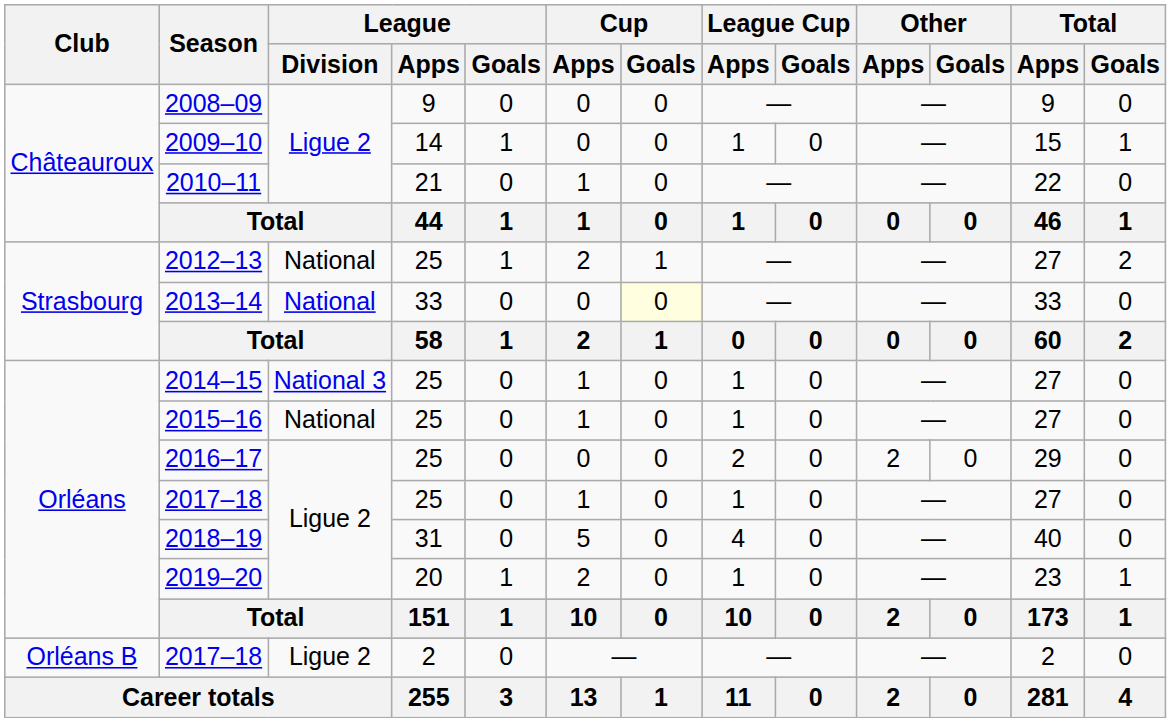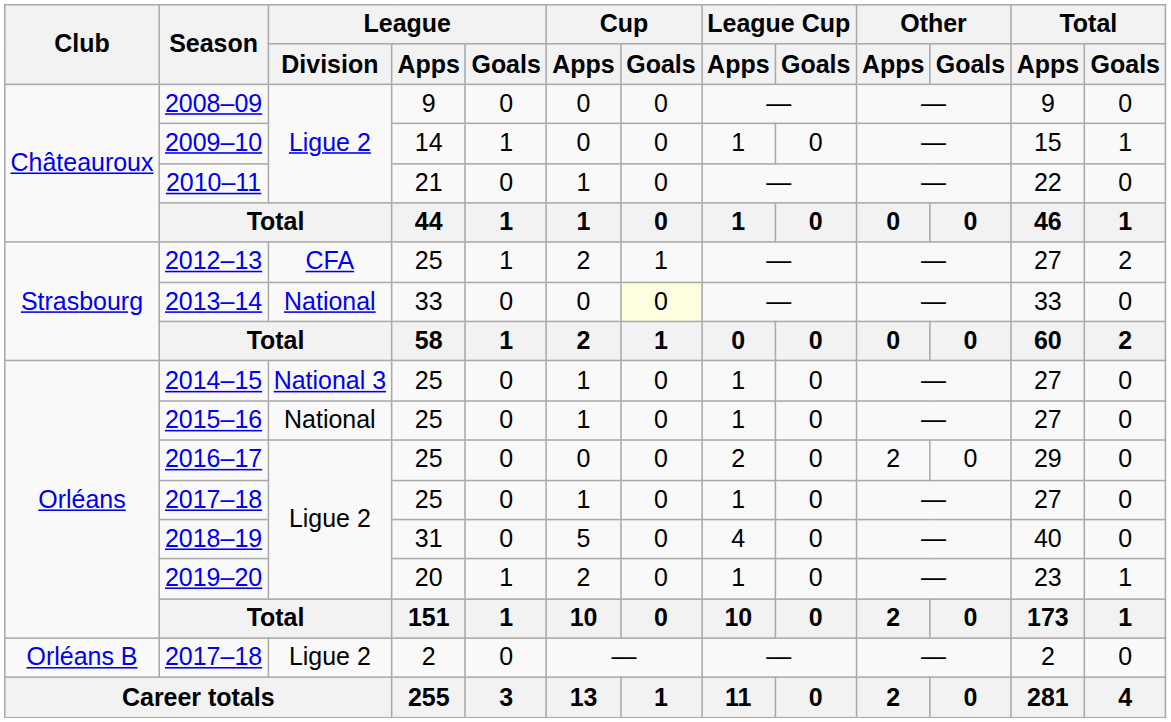 <table class="wikitable" style="text-align: center">
 <tr>
 <th rowspan="2">Club</th>
 <th rowspan="2">Season</th>
 <th colspan="3">League</th>
 <th colspan="2">Cup</th>
 <th colspan="2">League Cup</th>
 <th colspan="2">Other</th>
 <th colspan="2">Total</th>
 </tr>
 <tr>
 <th>Division</th>
 <th>Apps</th>
 <th>Goals</th>
 <th>Apps</th>
 <th>Goals</th>
 <th>Apps</th>
 <th>Goals</th>
 <th>Apps</th>
 <th>Goals</th>
 <th>Apps</th>
 <th>Goals</th>
 </tr>
 <tr>
 <td rowspan="4"><a href='#'>Châteauroux</a></td>
 <td><a href='#'>2008–09</a></td>
 <td rowspan="3"><a href='#'>Ligue 2</a></td>
 <td>9</td>
 <td>0</td>
 <td>0</td>
 <td>0</td>
 <td colspan="2">—</td>
 <td colspan="2">—</td>
 <td>9</td>
 <td>0</td>
 </tr>
 <tr>
 <td><a href='#'>2009–10</a></td>
 <td>14</td>
 <td>1</td>
 <td>0</td>
 <td>0</td>
 <td>1</td>
 <td>0</td>
 <td colspan="2">—</td>
 <td>15</td>
 <td>1</td>
 </tr>
 <tr>
 <td><a href='#'>2010–11</a></td>
 <td>21</td>
 <td>0</td>
 <td>1</td>
 <td>0</td>
 <td colspan="2">—</td>
 <td colspan="2">—</td>
 <td>22</td>
 <td>0</td>
 </tr>
 <tr>
 <th colspan="2">Total</th>
 <th>44</th>
 <th>1</th>
 <th>1</th>
 <th>0</th>
 <th>1</th>
 <th>0</th>
 <th>0</th>
 <th>0</th>
 <th>46</th>
 <th>1</th>
 </tr>
 <tr>
 <td rowspan="3"><a href='#'>Strasbourg</a></td>
 <td><a href='#'>2012–13</a></td>
-<td>National</td>
+<td><a href='#'>CFA</a></td>
 <td>25</td>
 <td>1</td>
 <td>2</td>
 <td>1</td>
 <td colspan="2">—</td>
 <td colspan="2">—</td>
 <td>27</td>
 <td>2</td>
 </tr>
 <tr>
 <td><a href='#'>2013–14</a></td>
 <td><a href='#'>National</a></td>
 <td>33</td>
 <td>0</td>
 <td>0</td>
 <td style="background: lightyellow;">0</td>
 <td colspan="2">—</td>
 <td colspan="2">—</td>
 <td>33</td>
 <td>0</td>
 </tr>
 <tr>
 <th colspan="2">Total</th>
 <th>58</th>
 <th>1</th>
 <th>2</th>
 <th>1</th>
 <th>0</th>
 <th>0</th>
 <th>0</th>
 <th>0</th>
 <th>60</th>
 <th>2</th>
 </tr>
 <tr>
 <td rowspan=7><a href='#'>Orléans</a></td>
 <td><a href='#'>2014–15</a></td>
 <td><a href='#'>National 3</a></td>
 <td>25</td>
 <td>0</td>
 <td>1</td>
 <td>0</td>
 <td>1</td>
 <td>0</td>
 <td colspan="2">—</td>
 <td>27</td>
 <td>0</td>
 </tr>
 <tr>
 <td><a href='#'>2015–16</a></td>
 <td>National</td>
 <td>25</td>
 <td>0</td>
 <td>1</td>
 <td>0</td>
 <td>1</td>
 <td>0</td>
 <td colspan="2">—</td>
 <td>27</td>
 <td>0</td>
 </tr>
 <tr>
 <td><a href='#'>2016–17</a></td>
 <td rowspan="4">Ligue 2</td>
 <td>25</td>
 <td>0</td>
 <td>0</td>
 <td>0</td>
 <td>2</td>
 <td>0</td>
 <td>2</td>
 <td>0</td>
 <td>29</td>
 <td>0</td>
 </tr>
 <tr>
 <td><a href='#'>2017–18</a></td>
 <td>25</td>
 <td>0</td>
 <td>1</td>
 <td>0</td>
 <td>1</td>
 <td>0</td>
 <td colspan="2">—</td>
 <td>27</td>
 <td>0</td>
 </tr>
 <tr>
 <td><a href='#'>2018–19</a></td>
 <td>31</td>
 <td>0</td>
 <td>5</td>
 <td>0</td>
 <td>4</td>
 <td>0</td>
 <td colspan="2">—</td>
 <td>40</td>
 <td>0</td>
 </tr>
 <tr>
 <td><a href='#'>2019–20</a></td>
 <td>20</td>
 <td>1</td>
 <td>2</td>
 <td>0</td>
 <td>1</td>
 <td>0</td>
 <td colspan="2">—</td>
 <td>23</td>
 <td>1</td>
 </tr>
 <tr>
 <th colspan="2">Total</th>
 <th>151</th>
 <th>1</th>
 <th>10</th>
 <th>0</th>
 <th>10</th>
 <th>0</th>
 <th>2</th>
 <th>0</th>
 <th>173</th>
 <th>1</th>
 </tr>
 <tr>
 <td><a href='#'>Orléans B</a></td>
 <td><a href='#'>2017–18</a></td>
 <td>Ligue 2</td>
 <td>2</td>
 <td>0</td>
 <td colspan="2">—</td>
 <td colspan="2">—</td>
 <td colspan="2">—</td>
 <td>2</td>
 <td>0</td>
 </tr>
 <tr>
 <th colspan="3">Career totals</th>
 <th>255</th>
 <th>3</th>
 <th>13</th>
 <th>1</th>
 <th>11</th>
 <th>0</th>
 <th>2</th>
 <th>0</th>
 <th>281</th>
 <th>4</th>
 </tr>
 </table>
